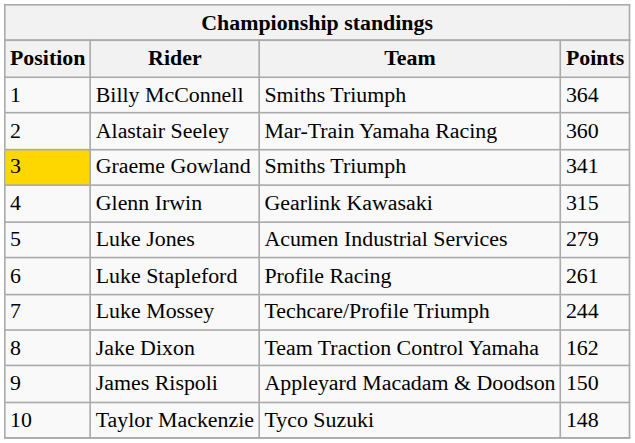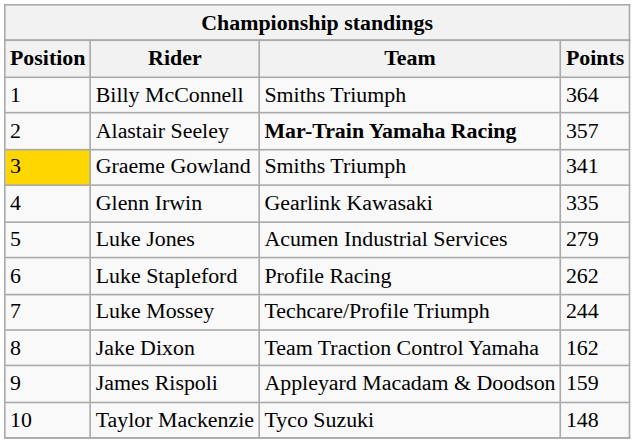 <table class="wikitable" style="font-size: 85%">
 <tr>
 <th colspan=4>Championship standings</th>
 </tr>
 <tr>
 </tr>
 <tr>
 <th>Position</th>
 <th>Rider</th>
 <th>Team</th>
 <th>Points</th>
 </tr>
 <tr>
 <td>1</td>
 <td>Billy McConnell</td>
 <td>Smiths Triumph</td>
 <td>364</td>
 </tr>
 <tr>
 <td>2</td>
 <td>Alastair Seeley</td>
-<td>Mar-Train Yamaha Racing</td>
-<td>360</td>
+<td><strong>Mar-Train Yamaha Racing</strong></td>
+<td>357</td>
 </tr>
 <tr>
 <td style="background: gold;">3</td>
 <td>Graeme Gowland</td>
 <td>Smiths Triumph</td>
 <td>341</td>
 </tr>
 <tr>
 <td>4</td>
 <td>Glenn Irwin</td>
 <td>Gearlink Kawasaki</td>
-<td>315</td>
+<td>335</td>
 </tr>
 <tr>
 <td>5</td>
 <td>Luke Jones</td>
 <td>Acumen Industrial Services</td>
 <td>279</td>
 </tr>
 <tr>
 <td>6</td>
 <td>Luke Stapleford</td>
 <td>Profile Racing</td>
-<td>261</td>
+<td>262</td>
 </tr>
 <tr>
 <td>7</td>
 <td>Luke Mossey</td>
 <td>Techcare/Profile Triumph</td>
 <td>244</td>
 </tr>
 <tr>
 <td>8</td>
 <td>Jake Dixon</td>
 <td>Team Traction Control Yamaha</td>
 <td>162</td>
 </tr>
 <tr>
 <td>9</td>
 <td>James Rispoli</td>
 <td>Appleyard Macadam & Doodson</td>
-<td>150</td>
+<td>159</td>
 </tr>
 <tr>
 <td>10</td>
 <td>Taylor Mackenzie</td>
 <td>Tyco Suzuki</td>
 <td>148</td>
 </tr>
 <tr>
 </tr>
 </table>
